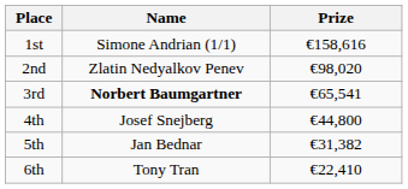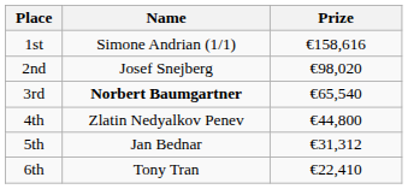 <table class="wikitable">
 <tr>
 <th width="50">Place</th>
 <th width="200">Name</th>
 <th width="125">Prize</th>
 </tr>
 <tr>
 <td align = "center">1st</td>
 <td align = "center">Simone Andrian (1/1)</td>
 <td align="center">€158,616</td>
 </tr>
 <tr>
 <td align = "center">2nd</td>
-<td align = "center">Zlatin Nedyalkov Penev</td>
+<td align = "center">Josef Snejberg</td>
 <td align="center">€98,020</td>
 </tr>
 <tr>
 <td align = "center">3rd</td>
 <td align = "center"><strong>Norbert Baumgartner</strong></td>
-<td align="center">€65,541</td>
+<td align="center">€65,540</td>
 </tr>
 <tr>
 <td align = "center">4th</td>
-<td align = "center">Josef Snejberg</td>
+<td align = "center">Zlatin Nedyalkov Penev</td>
 <td align="center">€44,800</td>
 </tr>
 <tr>
 <td align = "center">5th</td>
 <td align = "center">Jan Bednar</td>
-<td align="center">€31,382</td>
+<td align="center">€31,312</td>
 </tr>
 <tr>
 <td align = "center">6th</td>
 <td align = "center">Tony Tran</td>
 <td align="center">€22,410</td>
 </tr>
 </table>
